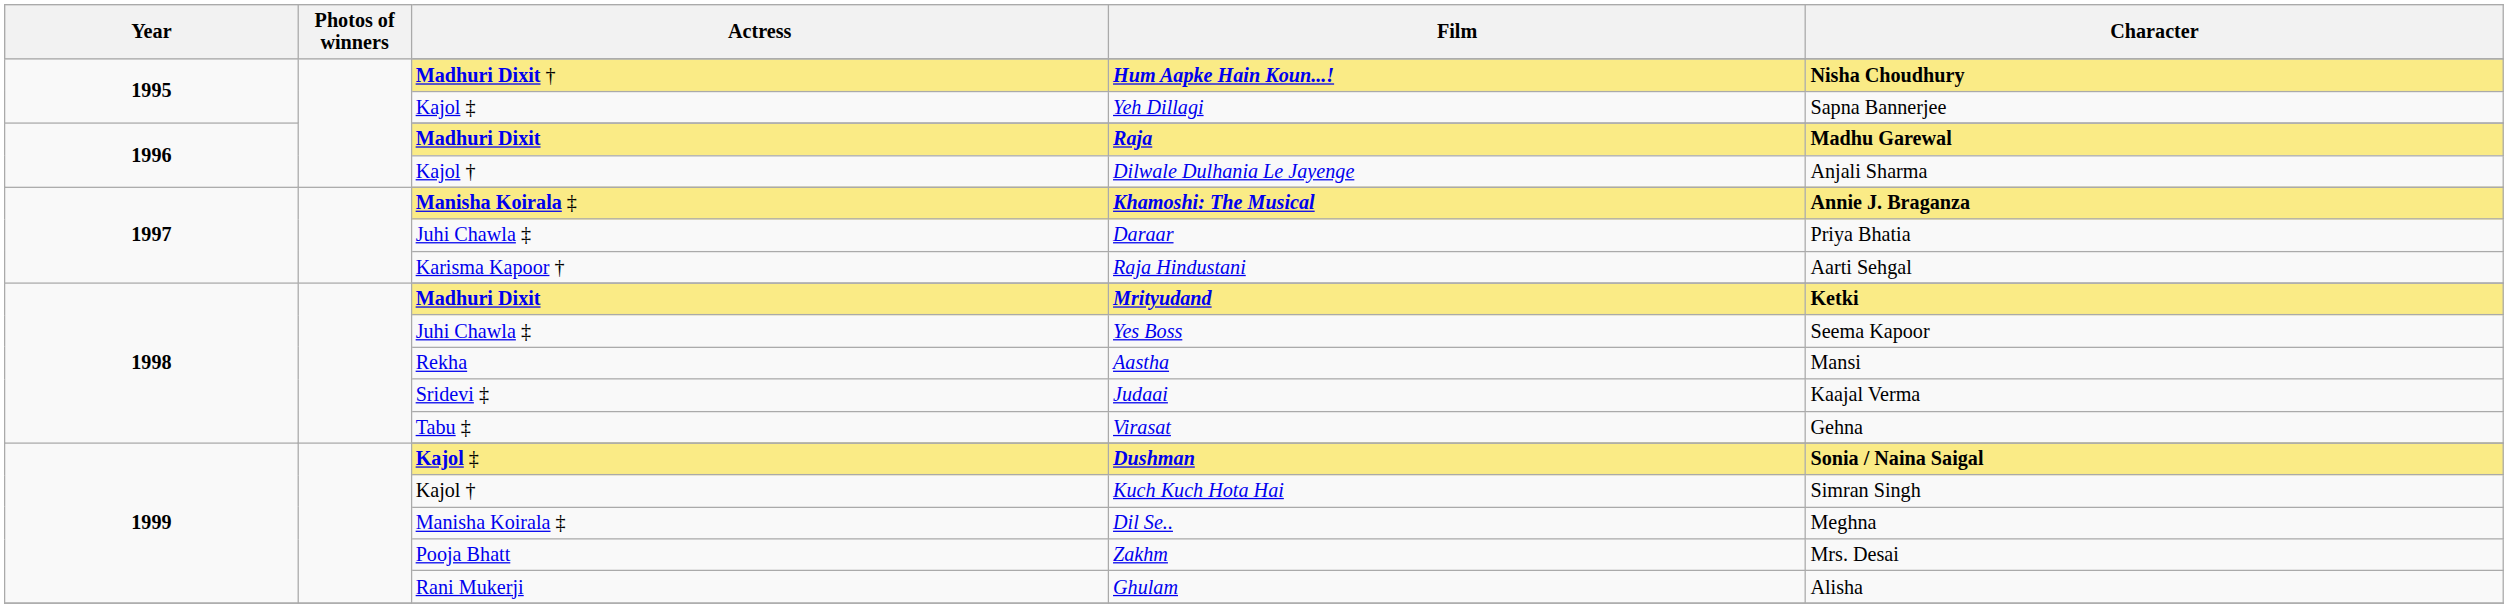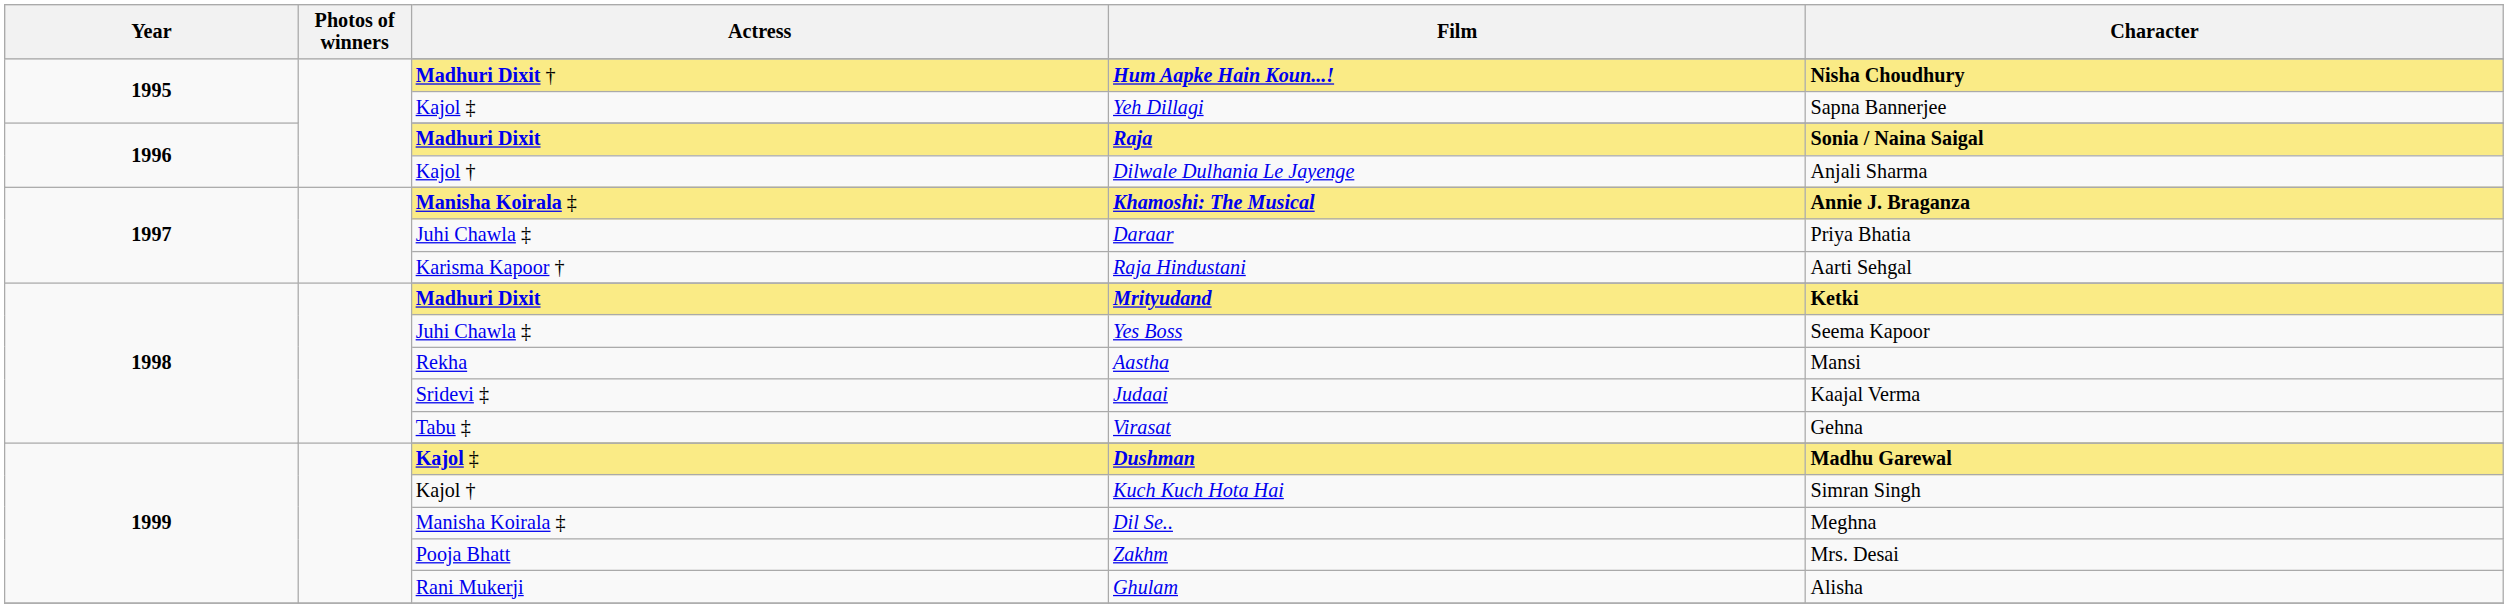 <table class="wikitable" style="width:100%">
 <tr bgcolor="#bebebe">
 <th width="8%">Year</th>
 <th scope="col" style="width:3%;text-align:center;">Photos of winners</th>
 <th width="19%">Actress</th>
 <th width="19%">Film</th>
 <th width="19%">Character</th>
 </tr>
 <tr>
 <td rowspan=3 style="text-align:center"><strong>1995</strong></td>
 <td rowspan="6" style="text-align:center"></td>
 </tr>
 <tr style="background:#FAEB86;">
 <td><strong><a href='#'>Madhuri Dixit</a></strong> †</td>
 <td><strong><em><a href='#'>Hum Aapke Hain Koun...!</a></em></strong></td>
 <td><strong>Nisha Choudhury</strong></td>
 </tr>
 <tr>
 <td><a href='#'>Kajol</a> ‡</td>
 <td><em><a href='#'>Yeh Dillagi</a></em></td>
 <td>Sapna Bannerjee</td>
 </tr>
 <tr>
 <td rowspan=3 style="text-align:center"><strong>1996</strong></td>
 </tr>
 <tr style="background:#FAEB86;">
 <td><strong><a href='#'>Madhuri Dixit</a></strong></td>
 <td><strong><em><a href='#'>Raja</a></em></strong></td>
-<td><strong>Madhu Garewal</strong></td>
+<td><strong>Sonia / Naina Saigal</strong></td>
 </tr>
 <tr>
 <td><a href='#'>Kajol</a> †</td>
 <td><em><a href='#'>Dilwale Dulhania Le Jayenge</a></em></td>
 <td>Anjali Sharma</td>
 </tr>
 <tr>
 <td rowspan=4 style="text-align:center"><strong>1997</strong></td>
 <td rowspan=4 style="text-align:center"></td>
 </tr>
 <tr style="background:#FAEB86;">
 <td><strong><a href='#'>Manisha Koirala</a></strong> ‡</td>
 <td><strong><em><a href='#'>Khamoshi: The Musical</a></em></strong></td>
 <td><strong>Annie J. Braganza</strong></td>
 </tr>
 <tr>
 <td><a href='#'>Juhi Chawla</a> ‡</td>
 <td><em><a href='#'>Daraar</a></em></td>
 <td>Priya Bhatia</td>
 </tr>
 <tr>
 <td><a href='#'>Karisma Kapoor</a> †</td>
 <td><em><a href='#'>Raja Hindustani</a></em></td>
 <td>Aarti Sehgal</td>
 </tr>
 <tr>
 <td rowspan=6 style="text-align:center"><strong>1998</strong></td>
 <td rowspan=6 style="text-align:center"></td>
 </tr>
 <tr style="background:#FAEB86;">
 <td><strong><a href='#'>Madhuri Dixit</a></strong></td>
 <td><strong><em><a href='#'>Mrityudand</a></em></strong></td>
 <td><strong>Ketki</strong></td>
 </tr>
 <tr>
 <td><a href='#'>Juhi Chawla</a> ‡</td>
 <td><em><a href='#'>Yes Boss</a></em></td>
 <td>Seema Kapoor</td>
 </tr>
 <tr>
 <td><a href='#'>Rekha</a></td>
 <td><em><a href='#'>Aastha</a></em></td>
 <td>Mansi</td>
 </tr>
 <tr>
 <td><a href='#'>Sridevi</a> ‡</td>
 <td><em><a href='#'>Judaai</a></em></td>
 <td>Kaajal Verma</td>
 </tr>
 <tr>
 <td><a href='#'>Tabu</a> ‡</td>
 <td><em><a href='#'>Virasat</a></em></td>
 <td>Gehna</td>
 </tr>
 <tr>
 <td rowspan=6 style="text-align:center"><strong>1999</strong></td>
 <td rowspan=6 style="text-align:center"></td>
 </tr>
 <tr style="background:#FAEB86;">
 <td><strong><a href='#'>Kajol</a></strong> ‡</td>
 <td><strong><em><a href='#'>Dushman</a></em></strong></td>
-<td><strong>Sonia / Naina Saigal</strong></td>
+<td><strong>Madhu Garewal</strong></td>
 </tr>
 <tr>
 <td>Kajol †</td>
 <td><em><a href='#'>Kuch Kuch Hota Hai</a></em></td>
 <td>Simran Singh</td>
 </tr>
 <tr>
 <td><a href='#'>Manisha Koirala</a> ‡</td>
 <td><em><a href='#'>Dil Se..</a></em></td>
 <td>Meghna</td>
 </tr>
 <tr>
 <td><a href='#'>Pooja Bhatt</a></td>
 <td><em><a href='#'>Zakhm</a></em></td>
 <td>Mrs. Desai</td>
 </tr>
 <tr>
 <td><a href='#'>Rani Mukerji</a></td>
 <td><em><a href='#'>Ghulam</a></em></td>
 <td>Alisha</td>
 </tr>
 <tr>
 </tr>
 </table>
